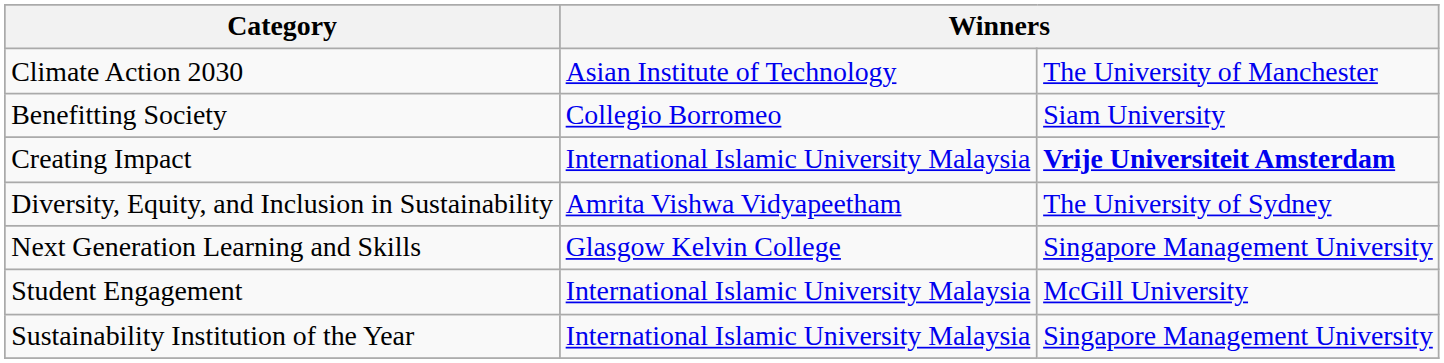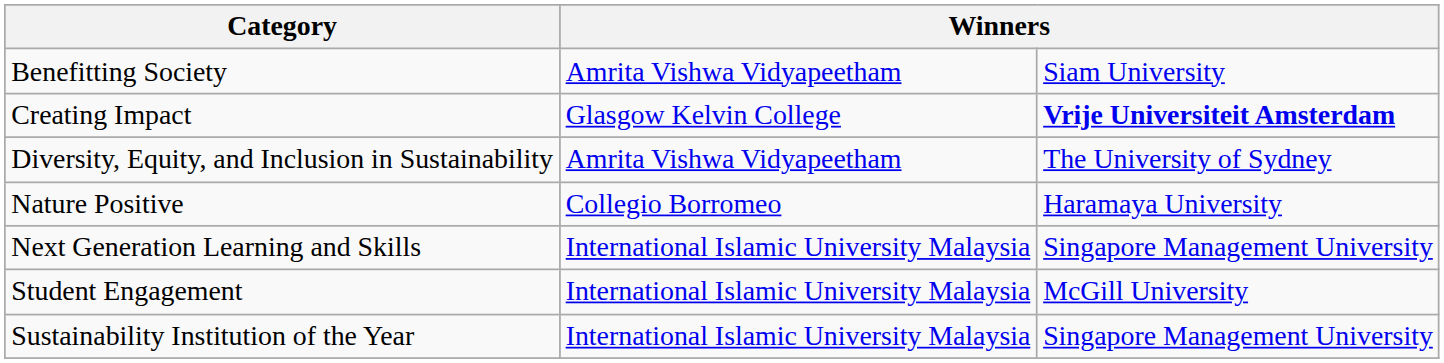 <table class="wikitable">
 <tr>
 <th>Category</th>
 <th colspan="2">Winners</th>
 </tr>
 <tr>
-<td>Climate Action 2030</td>
-<td> <a href='#'>Asian Institute of Technology</a></td>
-<td> <a href='#'>The University of Manchester</a></td>
-</tr>
-<tr>
 <td>Benefitting Society</td>
-<td> <a href='#'>Collegio Borromeo</a></td>
+<td> <a href='#'>Amrita Vishwa Vidyapeetham</a></td>
 <td> <a href='#'>Siam University</a></td>
 </tr>
 <tr>
 <td>Creating Impact</td>
-<td> <a href='#'>International Islamic University Malaysia</a></td>
+<td> <a href='#'>Glasgow Kelvin College</a></td>
 <td><strong> <a href='#'>Vrije Universiteit Amsterdam</a></strong></td>
 </tr>
 <tr>
 <td>Diversity, Equity, and Inclusion in Sustainability</td>
 <td> <a href='#'>Amrita Vishwa Vidyapeetham</a></td>
 <td> <a href='#'>The University of Sydney</a></td>
 </tr>
 <tr>
+<td>Nature Positive</td>
+<td> <a href='#'>Collegio Borromeo</a></td>
+<td> <a href='#'>Haramaya University</a></td>
+</tr>
+<tr>
 <td>Next Generation Learning and Skills</td>
-<td> <a href='#'>Glasgow Kelvin College</a></td>
+<td> <a href='#'>International Islamic University Malaysia</a></td>
 <td> <a href='#'>Singapore Management University</a></td>
 </tr>
 <tr>
 <td>Student Engagement</td>
 <td> <a href='#'>International Islamic University Malaysia</a></td>
 <td> <a href='#'>McGill University</a></td>
 </tr>
 <tr>
 <td>Sustainability Institution of the Year</td>
 <td> <a href='#'>International Islamic University Malaysia</a></td>
 <td> <a href='#'>Singapore Management University</a></td>
 </tr>
 </table>
